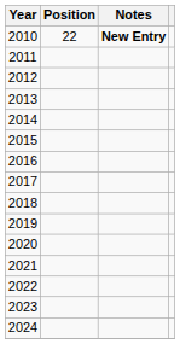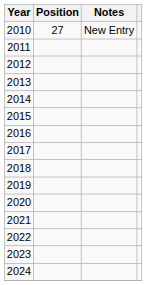 <table class="wikitable plainrowheaders" style="text-align:center;">
 <tr>
 <th>Year</th>
 <th>Position</th>
 <th>Notes</th>
 <th></th>
 </tr>
 <tr>
 <td>2010</td>
-<td>22</td>
-<td><strong>New Entry</strong></td>
+<td>27</td>
+<td>New Entry</td>
 <td></td>
 </tr>
 <tr>
 <td>2011</td>
 <td></td>
 <td></td>
 <td></td>
 </tr>
 <tr>
 <td>2012</td>
 <td></td>
 <td></td>
 <td></td>
 </tr>
 <tr>
 <td>2013</td>
 <td></td>
 <td></td>
 <td></td>
 </tr>
 <tr>
 <td>2014</td>
 <td></td>
 <td></td>
 <td></td>
 </tr>
 <tr>
 <td>2015</td>
 <td></td>
 <td></td>
 <td></td>
 </tr>
 <tr>
 <td>2016</td>
 <td></td>
 <td></td>
 <td></td>
 </tr>
 <tr>
 <td>2017</td>
 <td></td>
 <td></td>
 <td></td>
 </tr>
 <tr>
 <td>2018</td>
 <td></td>
 <td></td>
 <td></td>
 </tr>
 <tr>
 <td>2019</td>
 <td></td>
 <td></td>
 <td></td>
 </tr>
 <tr>
 <td>2020</td>
 <td></td>
 <td></td>
 <td></td>
 </tr>
 <tr>
 <td>2021</td>
 <td></td>
 <td></td>
 <td></td>
 </tr>
 <tr>
 <td>2022</td>
 <td></td>
 <td></td>
 <td></td>
 </tr>
 <tr>
 <td>2023</td>
 <td></td>
 <td></td>
 <td></td>
 </tr>
 <tr>
 <td>2024</td>
 <td></td>
 <td></td>
 <td></td>
 </tr>
 <tr>
 </tr>
 </table>
